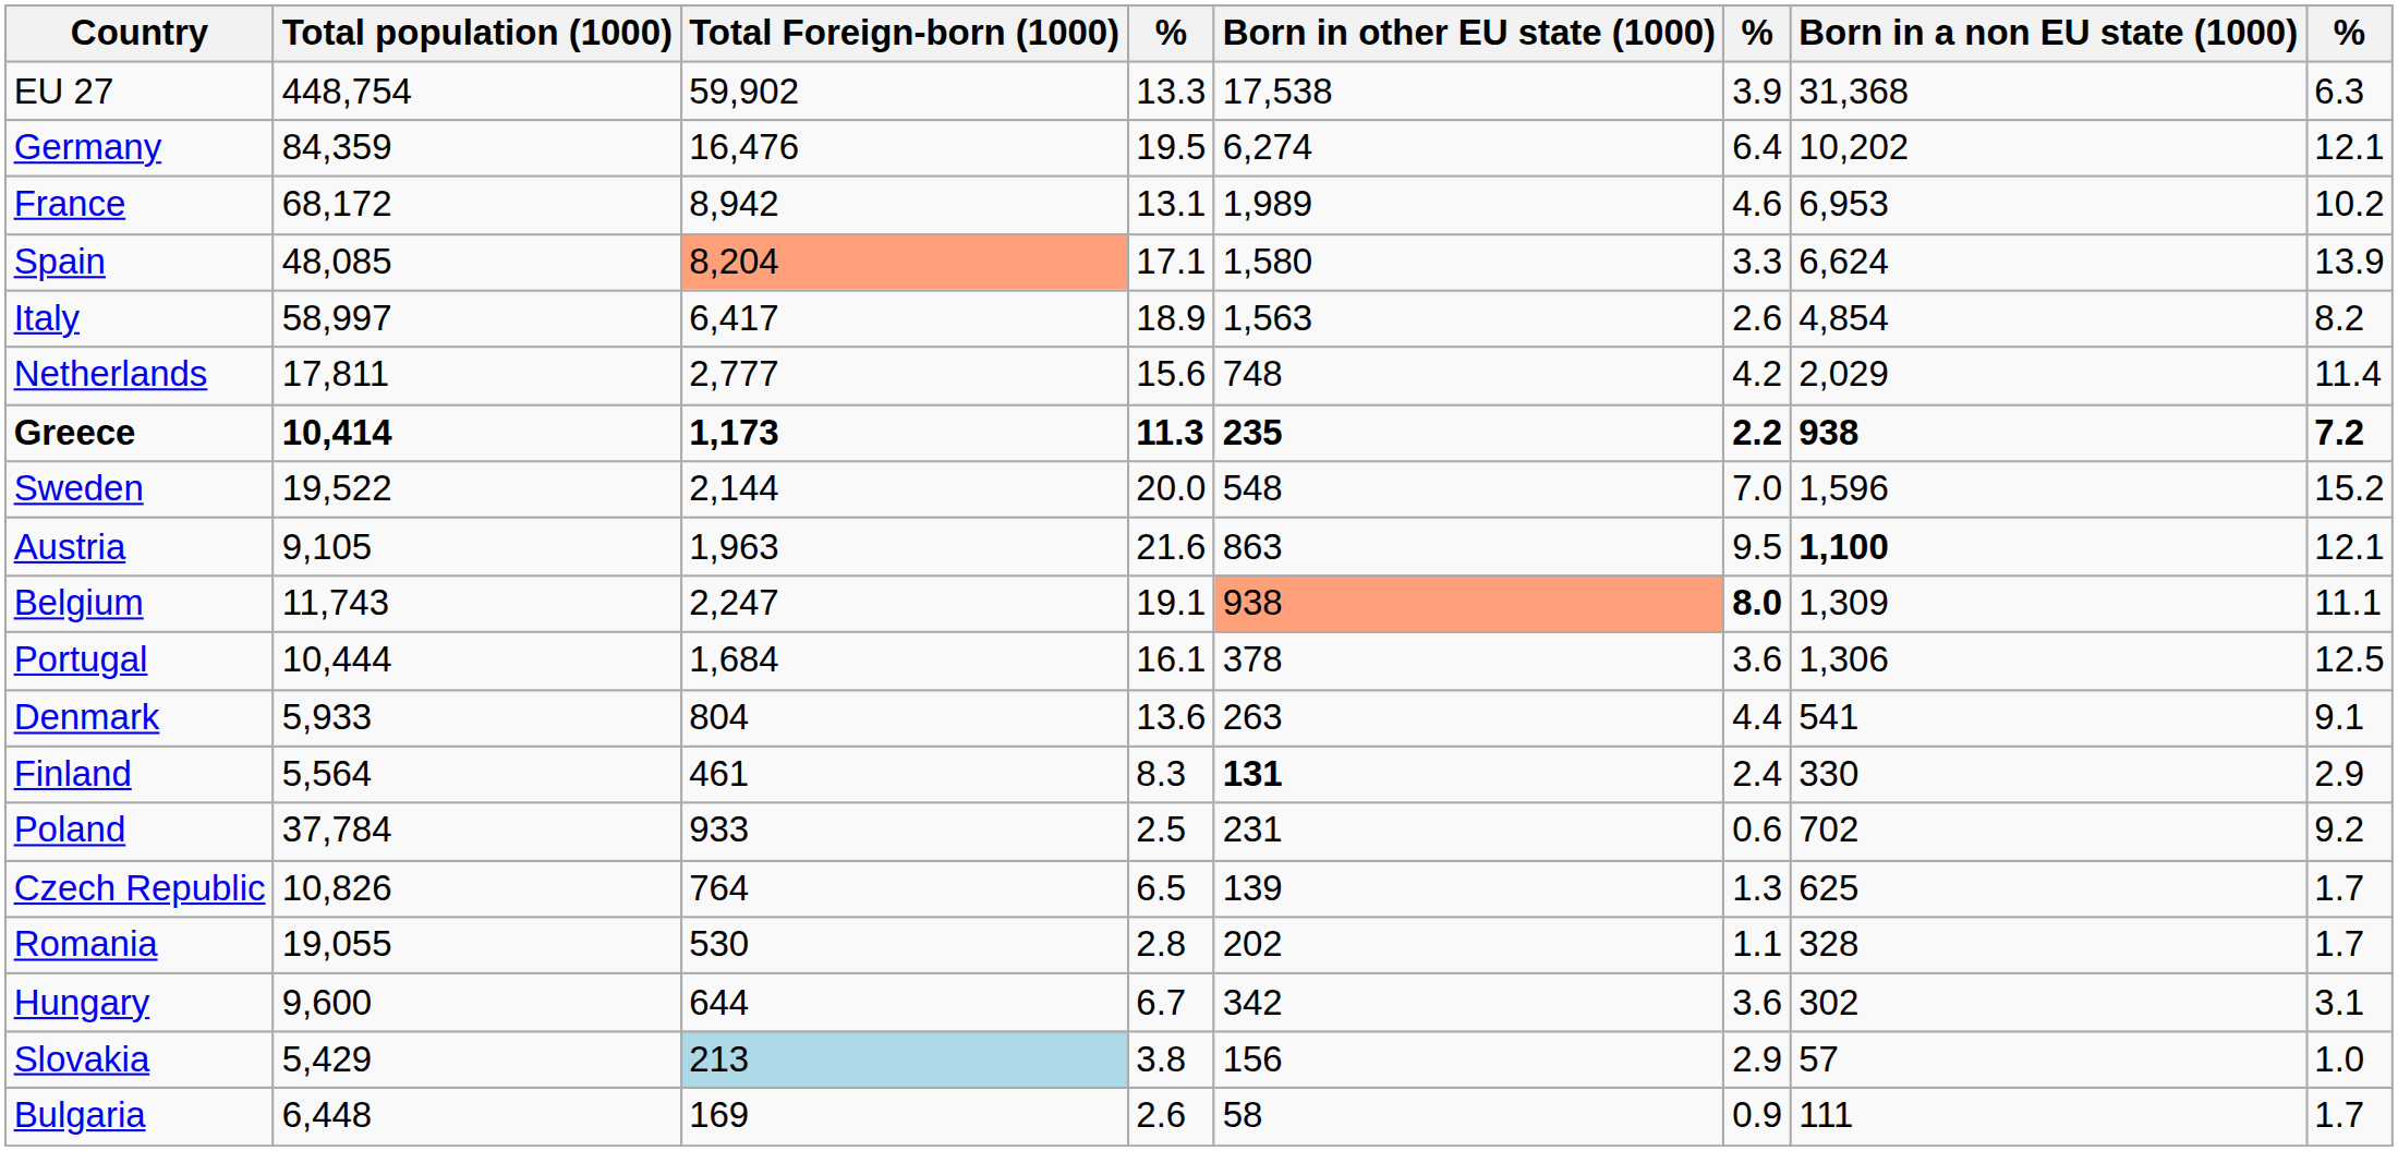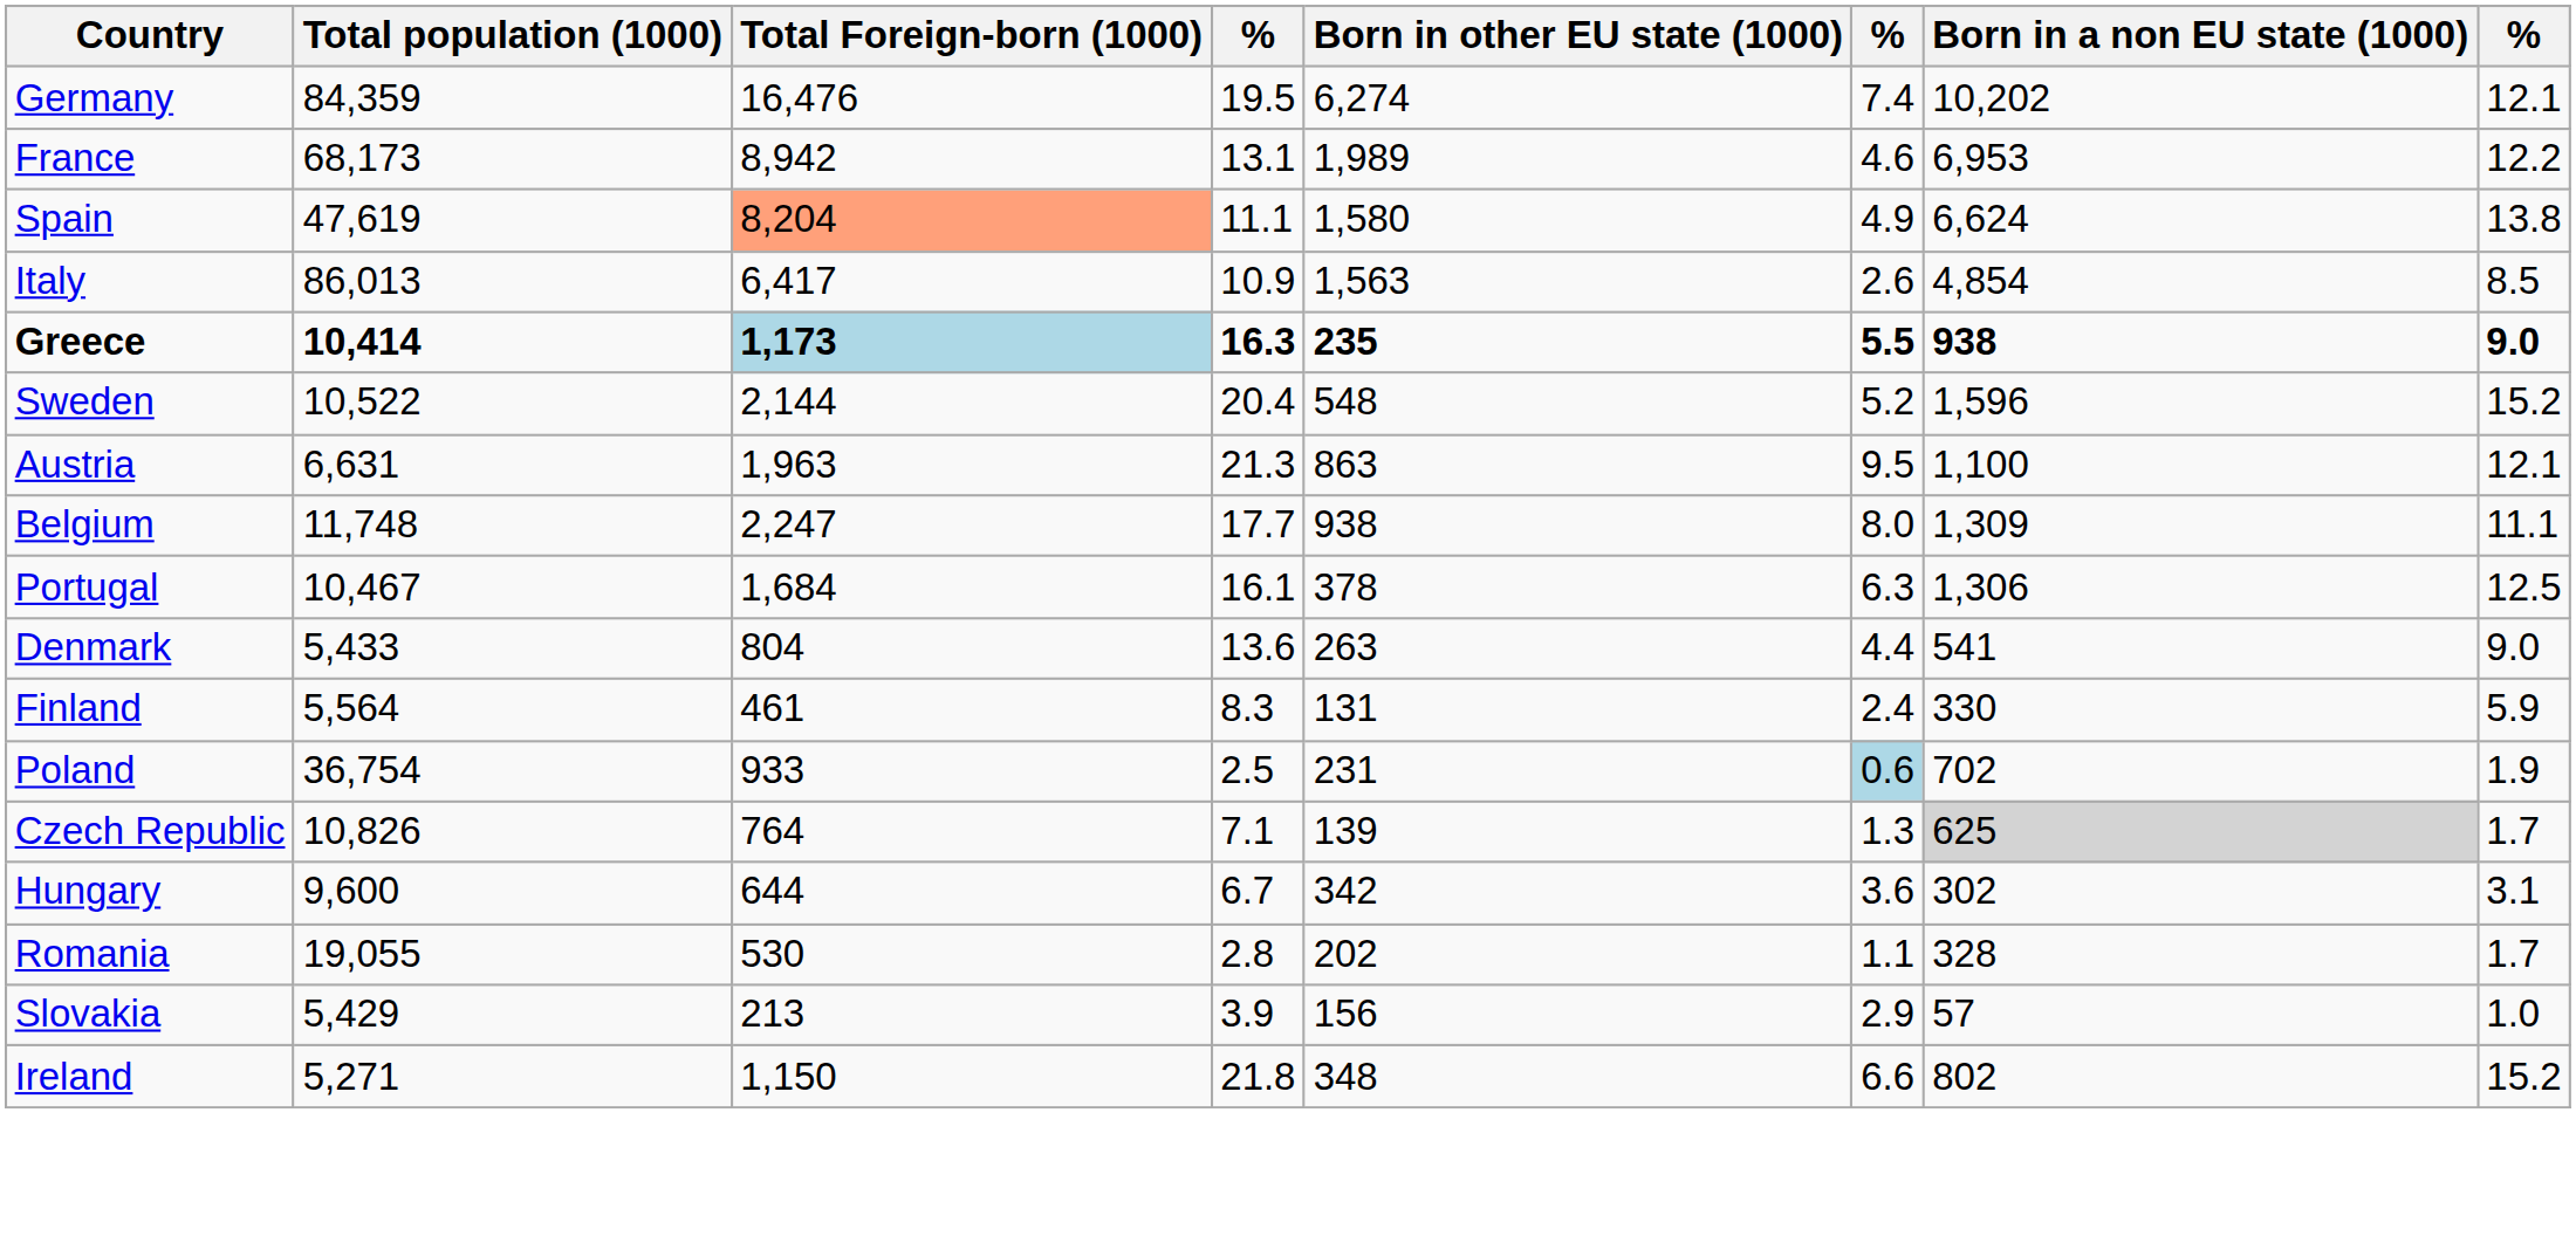 <table class="wikitable">
 <tr>
 <th>Country</th>
 <th>Total population (1000)</th>
 <th>Total Foreign-born (1000)</th>
 <th>%</th>
 <th>Born in other EU state (1000)</th>
 <th>%</th>
 <th>Born in a non EU state (1000)</th>
 <th>%</th>
 </tr>
 <tr>
-<td>EU 27</td>
-<td>448,754</td>
-<td>59,902</td>
-<td>13.3</td>
-<td>17,538</td>
-<td>3.9</td>
-<td>31,368</td>
-<td>6.3</td>
-</tr>
-<tr>
 <td><a href='#'>Germany</a></td>
 <td>84,359</td>
 <td>16,476</td>
 <td>19.5</td>
 <td>6,274</td>
-<td>6.4</td>
+<td>7.4</td>
 <td>10,202</td>
 <td>12.1</td>
 </tr>
 <tr>
 <td><a href='#'>France</a></td>
-<td>68,172</td>
+<td>68,173</td>
 <td>8,942</td>
 <td>13.1</td>
 <td>1,989</td>
 <td>4.6</td>
 <td>6,953</td>
-<td>10.2</td>
+<td>12.2</td>
 </tr>
 <tr>
 <td><a href='#'>Spain</a></td>
-<td>48,085</td>
+<td>47,619</td>
 <td style="background: lightsalmon;">8,204</td>
-<td>17.1</td>
+<td>11.1</td>
 <td>1,580</td>
-<td>3.3</td>
+<td>4.9</td>
 <td>6,624</td>
-<td>13.9</td>
+<td>13.8</td>
 </tr>
 <tr>
 <td><a href='#'>Italy</a></td>
-<td>58,997</td>
+<td>86,013</td>
 <td>6,417</td>
-<td>18.9</td>
+<td>10.9</td>
 <td>1,563</td>
 <td>2.6</td>
 <td>4,854</td>
-<td>8.2</td>
-</tr>
-<tr>
-<td><a href='#'>Netherlands</a></td>
-<td>17,811</td>
-<td>2,777</td>
-<td>15.6</td>
-<td>748</td>
-<td>4.2</td>
-<td>2,029</td>
-<td>11.4</td>
+<td>8.5</td>
 </tr>
 <tr>
 <td><strong>Greece</strong></td>
 <td><strong>10,414</strong></td>
-<td><strong>1,173</strong></td>
-<td><strong>11.3</strong></td>
+<td style="background: lightblue;"><strong>1,173</strong></td>
+<td><strong>16.3</strong></td>
 <td><strong>235</strong></td>
-<td><strong>2.2</strong></td>
+<td><strong>5.5</strong></td>
 <td><strong>938</strong></td>
-<td><strong>7.2</strong></td>
+<td><strong>9.0</strong></td>
 </tr>
 <tr>
 <td><a href='#'>Sweden</a></td>
-<td>19,522</td>
+<td>10,522</td>
 <td>2,144</td>
-<td>20.0</td>
+<td>20.4</td>
 <td>548</td>
-<td>7.0</td>
+<td>5.2</td>
 <td>1,596</td>
 <td>15.2</td>
 </tr>
 <tr>
 <td><a href='#'>Austria</a></td>
-<td>9,105</td>
+<td>6,631</td>
 <td>1,963</td>
-<td>21.6</td>
+<td>21.3</td>
 <td>863</td>
 <td>9.5</td>
-<td><strong>1,100</strong></td>
+<td>1,100</td>
 <td>12.1</td>
 </tr>
 <tr>
 <td><a href='#'>Belgium</a></td>
-<td>11,743</td>
+<td>11,748</td>
 <td>2,247</td>
-<td>19.1</td>
-<td style="background: lightsalmon;">938</td>
-<td><strong>8.0</strong></td>
+<td>17.7</td>
+<td>938</td>
+<td>8.0</td>
 <td>1,309</td>
 <td>11.1</td>
 </tr>
 <tr>
 <td><a href='#'>Portugal</a></td>
-<td>10,444</td>
+<td>10,467</td>
 <td>1,684</td>
 <td>16.1</td>
 <td>378</td>
-<td>3.6</td>
+<td>6.3</td>
 <td>1,306</td>
 <td>12.5</td>
 </tr>
 <tr>
 <td><a href='#'>Denmark</a></td>
-<td>5,933</td>
+<td>5,433</td>
 <td>804</td>
 <td>13.6</td>
 <td>263</td>
 <td>4.4</td>
 <td>541</td>
-<td>9.1</td>
+<td>9.0</td>
 </tr>
 <tr>
 <td><a href='#'>Finland</a></td>
 <td>5,564</td>
 <td>461</td>
 <td>8.3</td>
-<td><strong>131</strong></td>
+<td>131</td>
 <td>2.4</td>
 <td>330</td>
-<td>2.9</td>
+<td>5.9</td>
 </tr>
 <tr>
 <td><a href='#'>Poland</a></td>
-<td>37,784</td>
+<td>36,754</td>
 <td>933</td>
 <td>2.5</td>
 <td>231</td>
-<td>0.6</td>
+<td style="background: lightblue;">0.6</td>
 <td>702</td>
-<td>9.2</td>
+<td>1.9</td>
 </tr>
 <tr>
 <td><a href='#'>Czech Republic</a></td>
 <td>10,826</td>
 <td>764</td>
-<td>6.5</td>
+<td>7.1</td>
 <td>139</td>
 <td>1.3</td>
-<td>625</td>
-<td>1.7</td>
-</tr>
-<tr>
-<td><a href='#'>Romania</a></td>
-<td>19,055</td>
-<td>530</td>
-<td>2.8</td>
-<td>202</td>
-<td>1.1</td>
-<td>328</td>
+<td style="background: lightgrey;">625</td>
 <td>1.7</td>
 </tr>
 <tr>
 <td><a href='#'>Hungary</a></td>
 <td>9,600</td>
 <td>644</td>
 <td>6.7</td>
 <td>342</td>
 <td>3.6</td>
 <td>302</td>
 <td>3.1</td>
 </tr>
 <tr>
+<td><a href='#'>Romania</a></td>
+<td>19,055</td>
+<td>530</td>
+<td>2.8</td>
+<td>202</td>
+<td>1.1</td>
+<td>328</td>
+<td>1.7</td>
+</tr>
+<tr>
 <td><a href='#'>Slovakia</a></td>
 <td>5,429</td>
-<td style="background: lightblue;">213</td>
-<td>3.8</td>
+<td>213</td>
+<td>3.9</td>
 <td>156</td>
 <td>2.9</td>
 <td>57</td>
 <td>1.0</td>
 </tr>
 <tr>
-<td><a href='#'>Bulgaria</a></td>
-<td>6,448</td>
-<td>169</td>
-<td>2.6</td>
-<td>58</td>
-<td>0.9</td>
-<td>111</td>
-<td>1.7</td>
+<td><a href='#'>Ireland</a></td>
+<td>5,271</td>
+<td>1,150</td>
+<td>21.8</td>
+<td>348</td>
+<td>6.6</td>
+<td>802</td>
+<td>15.2</td>
 </tr>
 <tr>
 </tr>
 </table>
